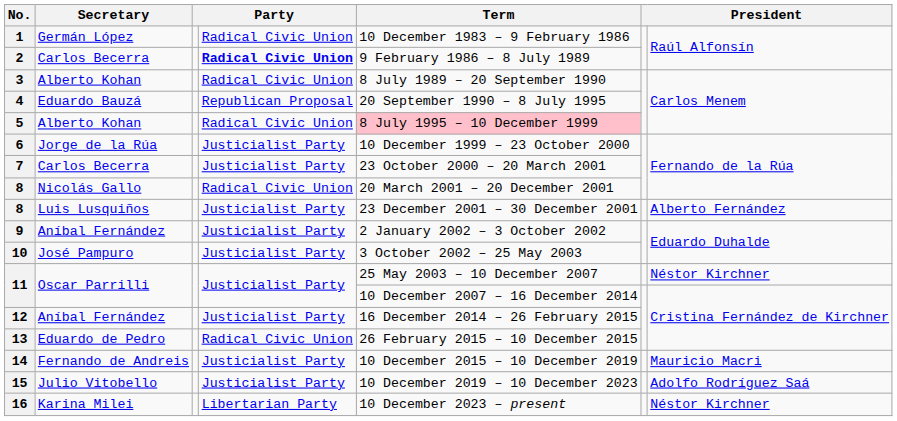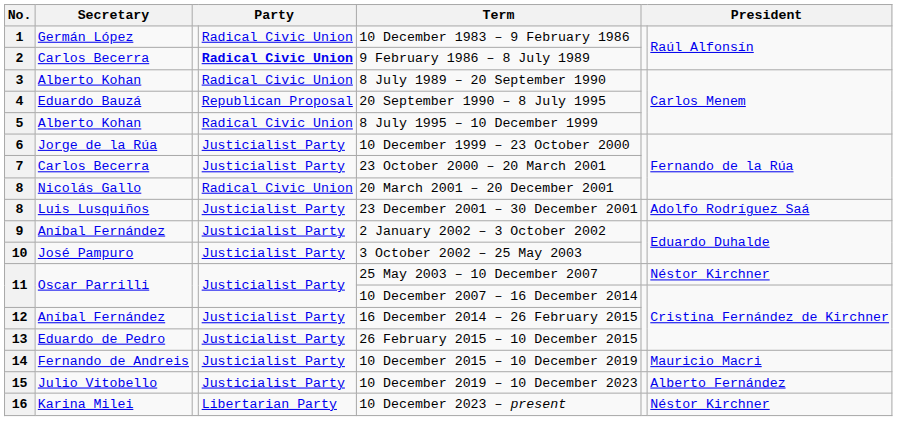 <table class="wikitable">
 <tr>
 <th>No.</th>
 <th>Secretary</th>
 <th colspan="2">Party</th>
 <th>Term</th>
 <th colspan="2">President</th>
 </tr>
 <tr>
 <th>1</th>
 <td><a href='#'>Germán López</a></td>
 <td bgcolor=></td>
 <td><a href='#'>Radical Civic Union</a></td>
 <td>10 December 1983 – 9 February 1986</td>
 <td rowspan=2 bgcolor=></td>
 <td rowspan=2><a href='#'>Raúl Alfonsín</a></td>
 </tr>
 <tr>
 <th>2</th>
 <td><a href='#'>Carlos Becerra</a></td>
 <td bgcolor=></td>
 <td><strong><a href='#'>Radical Civic Union</a></strong></td>
 <td>9 February 1986 – 8 July 1989</td>
 </tr>
 <tr>
 <th>3</th>
 <td><a href='#'>Alberto Kohan</a></td>
 <td bgcolor=></td>
 <td><a href='#'>Radical Civic Union</a></td>
 <td>8 July 1989 – 20 September 1990</td>
 <td rowspan=3 bgcolor=></td>
 <td rowspan=3><a href='#'>Carlos Menem</a></td>
 </tr>
 <tr>
 <th>4</th>
 <td><a href='#'>Eduardo Bauzá</a></td>
 <td bgcolor=></td>
 <td><a href='#'>Republican Proposal</a></td>
 <td>20 September 1990 – 8 July 1995</td>
 </tr>
 <tr>
 <th>5</th>
 <td><a href='#'>Alberto Kohan</a></td>
 <td bgcolor=></td>
 <td><a href='#'>Radical Civic Union</a></td>
-<td style="background: pink;">8 July 1995 – 10 December 1999</td>
+<td>8 July 1995 – 10 December 1999</td>
 </tr>
 <tr>
 <th>6</th>
 <td><a href='#'>Jorge de la Rúa</a></td>
 <td bgcolor=></td>
 <td><a href='#'>Justicialist Party</a></td>
 <td>10 December 1999 – 23 October 2000</td>
 <td rowspan=3 bgcolor=></td>
 <td rowspan=3><a href='#'>Fernando de la Rúa</a></td>
 </tr>
 <tr>
 <th>7</th>
 <td><a href='#'>Carlos Becerra</a></td>
 <td bgcolor=></td>
 <td><a href='#'>Justicialist Party</a></td>
 <td>23 October 2000 – 20 March 2001</td>
 </tr>
 <tr>
 <th>8</th>
 <td><a href='#'>Nicolás Gallo</a></td>
 <td bgcolor=></td>
 <td><a href='#'>Radical Civic Union</a></td>
 <td>20 March 2001 – 20 December 2001</td>
 </tr>
 <tr>
 <th>8</th>
 <td><a href='#'>Luis Lusquiños</a></td>
 <td bgcolor=></td>
 <td><a href='#'>Justicialist Party</a></td>
 <td>23 December 2001 – 30 December 2001</td>
 <td bgcolor=></td>
-<td><a href='#'>Alberto Fernández</a></td>
+<td><a href='#'>Adolfo Rodríguez Saá</a></td>
 </tr>
 <tr>
 <th>9</th>
 <td><a href='#'>Aníbal Fernández</a></td>
 <td bgcolor=></td>
 <td><a href='#'>Justicialist Party</a></td>
 <td>2 January 2002 – 3 October 2002</td>
 <td rowspan=2 bgcolor=></td>
 <td rowspan=2><a href='#'>Eduardo Duhalde</a></td>
 </tr>
 <tr>
 <th>10</th>
 <td><a href='#'>José Pampuro</a></td>
 <td bgcolor=></td>
 <td><a href='#'>Justicialist Party</a></td>
 <td>3 October 2002 – 25 May 2003</td>
 </tr>
 <tr>
 <th rowspan=2>11</th>
 <td rowspan=2><a href='#'>Oscar Parrilli</a></td>
 <td rowspan=2 bgcolor=></td>
 <td rowspan=2><a href='#'>Justicialist Party</a></td>
 <td>25 May 2003 – 10 December 2007</td>
 <td bgcolor=></td>
 <td><a href='#'>Néstor Kirchner</a></td>
 </tr>
 <tr>
 <td>10 December 2007 – 16 December 2014</td>
 <td rowspan=3 bgcolor=></td>
 <td rowspan=3><a href='#'>Cristina Fernández de Kirchner</a></td>
 </tr>
 <tr>
 <th>12</th>
 <td><a href='#'>Aníbal Fernández</a></td>
 <td bgcolor=></td>
 <td><a href='#'>Justicialist Party</a></td>
 <td>16 December 2014 – 26 February 2015</td>
 </tr>
 <tr>
 <th>13</th>
 <td><a href='#'>Eduardo de Pedro</a></td>
 <td bgcolor=></td>
-<td><a href='#'>Radical Civic Union</a></td>
+<td><a href='#'>Justicialist Party</a></td>
 <td>26 February 2015 – 10 December 2015</td>
 </tr>
 <tr>
 <th>14</th>
 <td><a href='#'>Fernando de Andreis</a></td>
 <td bgcolor=></td>
 <td><a href='#'>Justicialist Party</a></td>
 <td>10 December 2015 – 10 December 2019</td>
 <td bgcolor=></td>
 <td><a href='#'>Mauricio Macri</a></td>
 </tr>
 <tr>
 <th>15</th>
 <td><a href='#'>Julio Vitobello</a></td>
 <td bgcolor=></td>
 <td><a href='#'>Justicialist Party</a></td>
 <td>10 December 2019 – 10 December 2023</td>
 <td bgcolor=></td>
-<td><a href='#'>Adolfo Rodríguez Saá</a></td>
+<td><a href='#'>Alberto Fernández</a></td>
 </tr>
 <tr>
 <th>16</th>
 <td><a href='#'>Karina Milei</a></td>
 <td bgcolor=></td>
 <td><a href='#'>Libertarian Party</a></td>
 <td>10 December 2023 – <em>present</em></td>
 <td bgcolor=></td>
 <td><a href='#'>Néstor Kirchner</a></td>
 </tr>
 </table>
